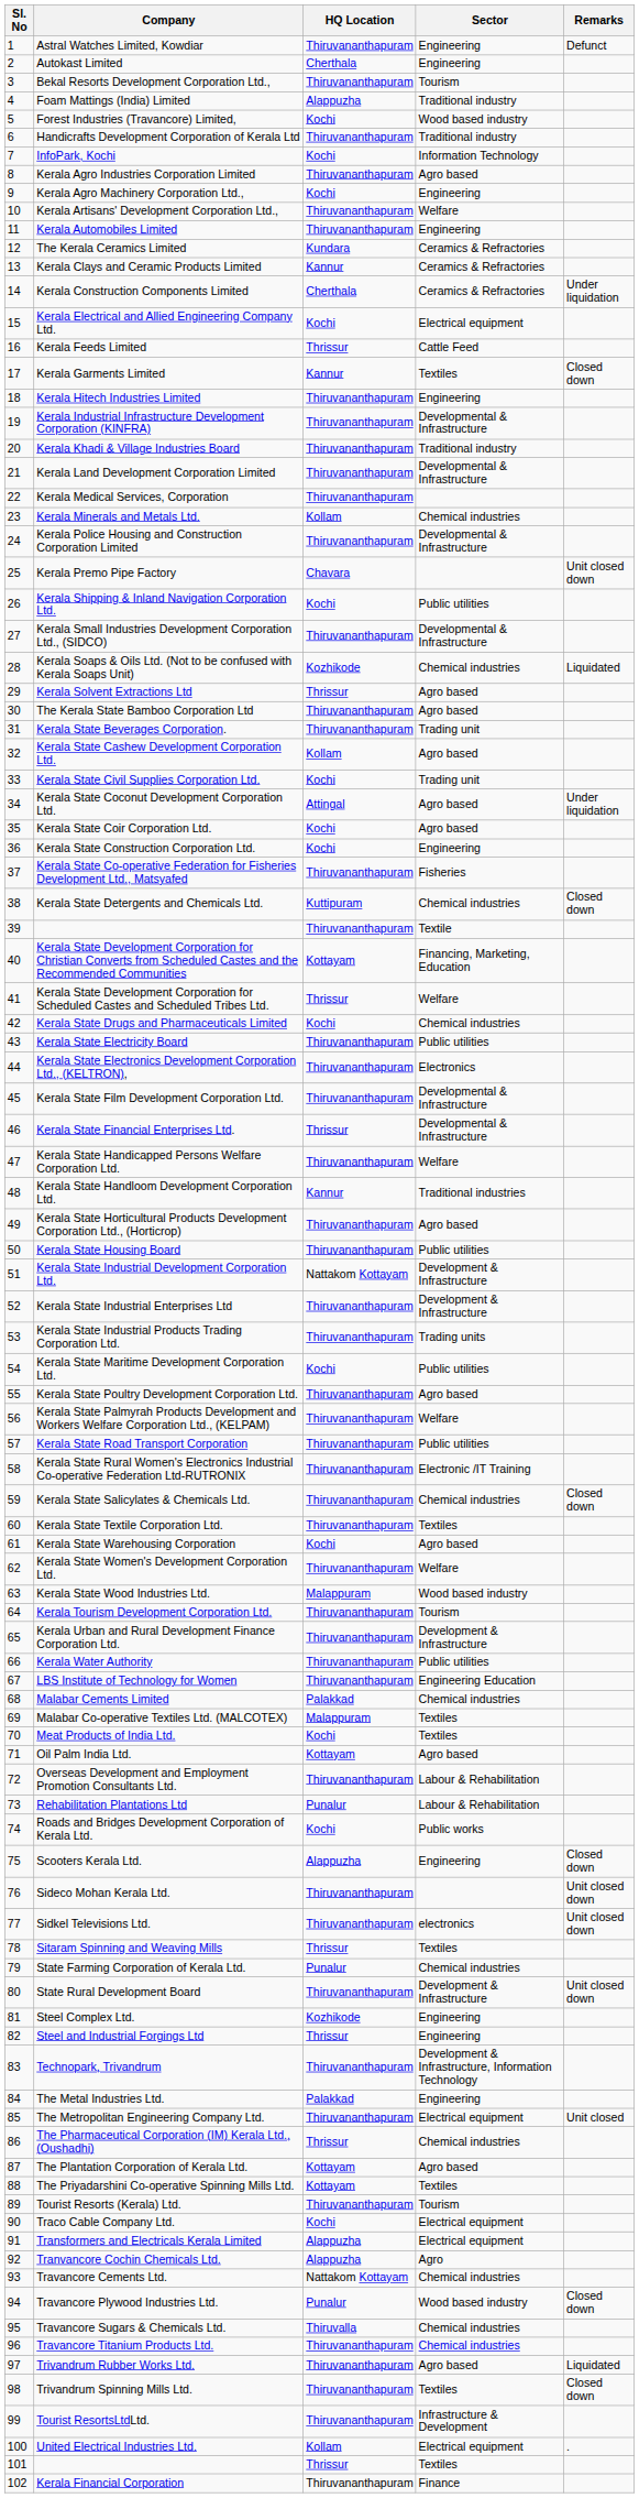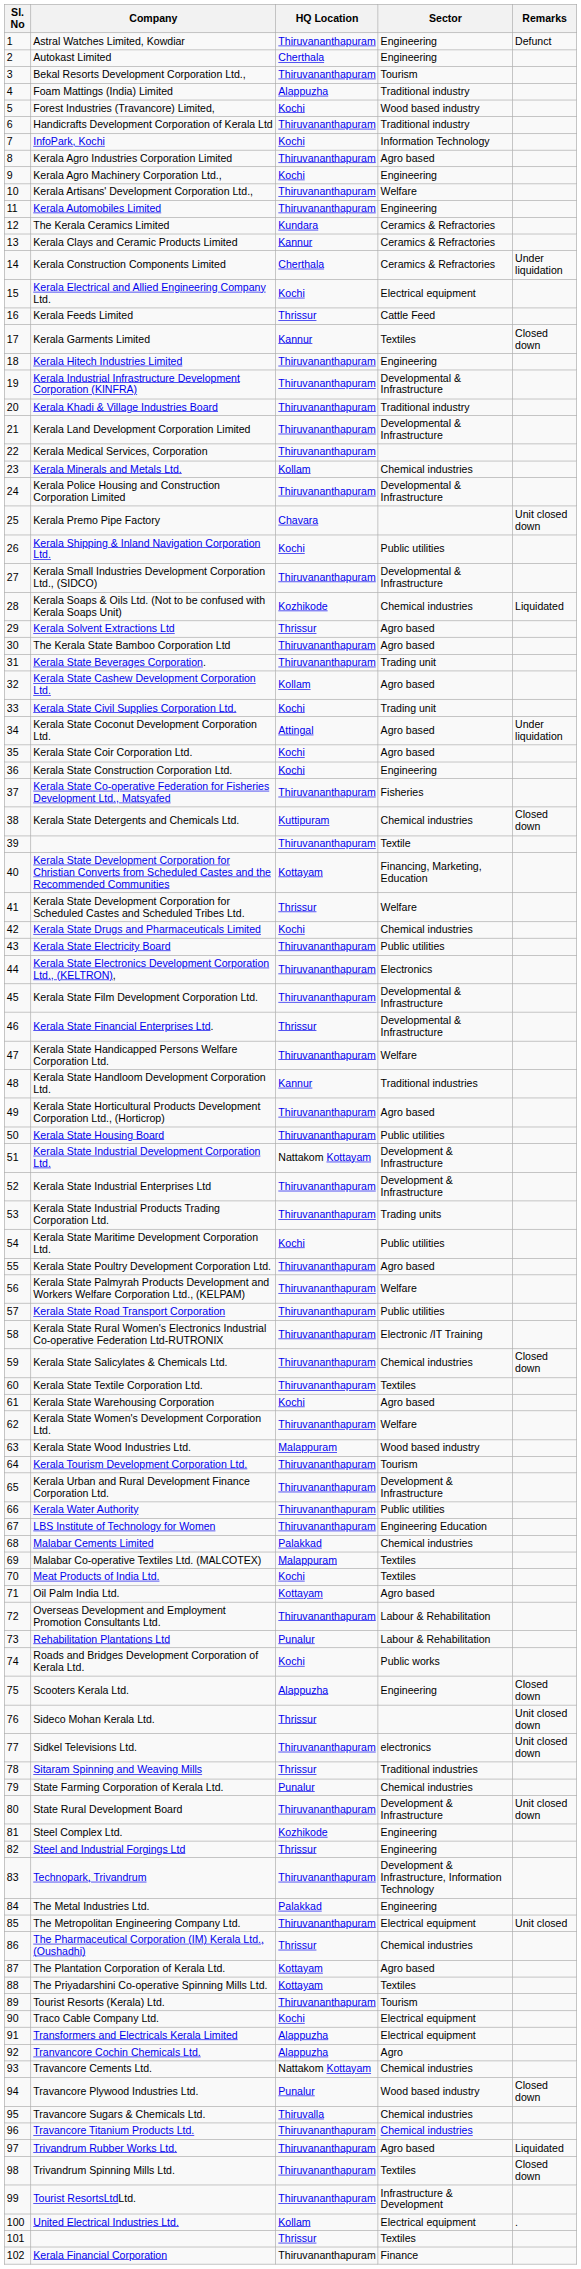 <table class="sortable wikitable">
 <tr>
 <th>Sl. No</th>
 <th>Company</th>
 <th>HQ Location</th>
 <th>Sector</th>
 <th>Remarks</th>
 </tr>
 <tr>
 <td>1</td>
 <td>Astral Watches Limited, Kowdiar</td>
 <td><a href='#'>Thiruvananthapuram</a></td>
 <td>Engineering</td>
 <td>Defunct</td>
 </tr>
 <tr>
 <td>2</td>
 <td>Autokast Limited</td>
 <td><a href='#'>Cherthala</a></td>
 <td>Engineering</td>
 <td></td>
 </tr>
 <tr>
 <td>3</td>
 <td>Bekal Resorts Development Corporation Ltd.,</td>
 <td><a href='#'>Thiruvananthapuram</a></td>
 <td>Tourism</td>
 <td></td>
 </tr>
 <tr>
 <td>4</td>
 <td>Foam Mattings (India) Limited</td>
 <td><a href='#'>Alappuzha</a></td>
 <td>Traditional industry</td>
 <td></td>
 </tr>
 <tr>
 <td>5</td>
 <td>Forest Industries (Travancore) Limited,</td>
 <td><a href='#'>Kochi</a></td>
 <td>Wood based industry</td>
 <td></td>
 </tr>
 <tr>
 <td>6</td>
 <td>Handicrafts Development Corporation of Kerala Ltd</td>
 <td><a href='#'>Thiruvananthapuram</a></td>
 <td>Traditional industry</td>
 <td></td>
 </tr>
 <tr>
 <td>7</td>
 <td><a href='#'>InfoPark, Kochi</a></td>
 <td><a href='#'>Kochi</a></td>
 <td>Information Technology</td>
 <td></td>
 </tr>
 <tr>
 <td>8</td>
 <td>Kerala Agro Industries Corporation Limited</td>
 <td><a href='#'>Thiruvananthapuram</a></td>
 <td>Agro based</td>
 <td></td>
 </tr>
 <tr>
 <td>9</td>
 <td>Kerala Agro Machinery Corporation Ltd.,</td>
 <td><a href='#'>Kochi</a></td>
 <td>Engineering</td>
 <td></td>
 </tr>
 <tr>
 <td>10</td>
 <td>Kerala Artisans' Development Corporation Ltd.,</td>
 <td><a href='#'>Thiruvananthapuram</a></td>
 <td>Welfare</td>
 <td></td>
 </tr>
 <tr>
 <td>11</td>
 <td><a href='#'>Kerala Automobiles Limited</a></td>
 <td><a href='#'>Thiruvananthapuram</a></td>
 <td>Engineering</td>
 <td></td>
 </tr>
 <tr>
 <td>12</td>
 <td>The Kerala Ceramics Limited</td>
 <td><a href='#'>Kundara</a></td>
 <td>Ceramics & Refractories</td>
 <td></td>
 </tr>
 <tr>
 <td>13</td>
 <td>Kerala Clays and Ceramic Products Limited</td>
 <td><a href='#'>Kannur</a></td>
 <td>Ceramics & Refractories</td>
 <td></td>
 </tr>
 <tr>
 <td>14</td>
 <td>Kerala Construction Components Limited</td>
 <td><a href='#'>Cherthala</a></td>
 <td>Ceramics & Refractories</td>
 <td>Under liquidation</td>
 </tr>
 <tr>
 <td>15</td>
 <td><a href='#'>Kerala Electrical and Allied Engineering Company</a> Ltd.</td>
 <td><a href='#'>Kochi</a></td>
 <td>Electrical equipment</td>
 <td></td>
 </tr>
 <tr>
 <td>16</td>
 <td>Kerala Feeds Limited</td>
 <td><a href='#'>Thrissur</a></td>
 <td>Cattle Feed</td>
 <td></td>
 </tr>
 <tr>
 <td>17</td>
 <td>Kerala Garments Limited</td>
 <td><a href='#'>Kannur</a></td>
 <td>Textiles</td>
 <td>Closed down</td>
 </tr>
 <tr>
 <td>18</td>
 <td><a href='#'>Kerala Hitech Industries Limited</a></td>
 <td><a href='#'>Thiruvananthapuram</a></td>
 <td>Engineering</td>
 <td></td>
 </tr>
 <tr>
 <td>19</td>
 <td><a href='#'>Kerala Industrial Infrastructure Development Corporation (KINFRA)</a></td>
 <td><a href='#'>Thiruvananthapuram</a></td>
 <td>Developmental & Infrastructure</td>
 <td></td>
 </tr>
 <tr>
 <td>20</td>
 <td><a href='#'>Kerala Khadi & Village Industries Board</a></td>
 <td><a href='#'>Thiruvananthapuram</a></td>
 <td>Traditional industry</td>
 <td></td>
 </tr>
 <tr>
 <td>21</td>
 <td>Kerala Land Development Corporation Limited</td>
 <td><a href='#'>Thiruvananthapuram</a></td>
 <td>Developmental & Infrastructure</td>
 <td></td>
 </tr>
 <tr>
 <td>22</td>
 <td>Kerala Medical Services, Corporation</td>
 <td><a href='#'>Thiruvananthapuram</a></td>
 <td></td>
 <td></td>
 </tr>
 <tr>
 <td>23</td>
 <td><a href='#'>Kerala Minerals and Metals Ltd.</a></td>
 <td><a href='#'>Kollam</a></td>
 <td>Chemical industries</td>
 <td></td>
 </tr>
 <tr>
 <td>24</td>
 <td>Kerala Police Housing and Construction Corporation Limited</td>
 <td><a href='#'>Thiruvananthapuram</a></td>
 <td>Developmental & Infrastructure</td>
 <td></td>
 </tr>
 <tr>
 <td>25</td>
 <td>Kerala Premo Pipe Factory</td>
 <td><a href='#'>Chavara</a></td>
 <td></td>
 <td>Unit closed down</td>
 </tr>
 <tr>
 <td>26</td>
 <td><a href='#'>Kerala Shipping & Inland Navigation Corporation Ltd.</a></td>
 <td><a href='#'>Kochi</a></td>
 <td>Public utilities</td>
 <td></td>
 </tr>
 <tr>
 <td>27</td>
 <td>Kerala Small Industries Development Corporation Ltd., (SIDCO)</td>
 <td><a href='#'>Thiruvananthapuram</a></td>
 <td>Developmental & Infrastructure</td>
 <td></td>
 </tr>
 <tr>
 <td>28</td>
 <td>Kerala Soaps & Oils Ltd. (Not to be confused with Kerala Soaps Unit)</td>
 <td><a href='#'>Kozhikode</a></td>
 <td>Chemical industries</td>
 <td>Liquidated</td>
 </tr>
 <tr>
 <td>29</td>
 <td><a href='#'>Kerala Solvent Extractions Ltd</a></td>
 <td><a href='#'>Thrissur</a></td>
 <td>Agro based</td>
 <td></td>
 </tr>
 <tr>
 <td>30</td>
 <td>The Kerala State Bamboo Corporation Ltd</td>
 <td><a href='#'>Thiruvananthapuram</a></td>
 <td>Agro based</td>
 <td></td>
 </tr>
 <tr>
 <td>31</td>
 <td><a href='#'>Kerala State Beverages Corporation</a>.</td>
 <td><a href='#'>Thiruvananthapuram</a></td>
 <td>Trading unit</td>
 <td></td>
 </tr>
 <tr>
 <td>32</td>
 <td><a href='#'>Kerala State Cashew Development Corporation Ltd.</a></td>
 <td><a href='#'>Kollam</a></td>
 <td>Agro based</td>
 <td></td>
 </tr>
 <tr>
 <td>33</td>
 <td><a href='#'>Kerala State Civil Supplies Corporation Ltd.</a></td>
 <td><a href='#'>Kochi</a></td>
 <td>Trading unit</td>
 <td></td>
 </tr>
 <tr>
 <td>34</td>
 <td>Kerala State Coconut Development Corporation Ltd.</td>
 <td><a href='#'>Attingal</a></td>
 <td>Agro based</td>
 <td>Under liquidation</td>
 </tr>
 <tr>
 <td>35</td>
 <td>Kerala State Coir Corporation Ltd.</td>
 <td><a href='#'>Kochi</a></td>
 <td>Agro based</td>
 <td></td>
 </tr>
 <tr>
 <td>36</td>
 <td>Kerala State Construction Corporation Ltd.</td>
 <td><a href='#'>Kochi</a></td>
 <td>Engineering</td>
 <td></td>
 </tr>
 <tr>
 <td>37</td>
 <td><a href='#'>Kerala State Co-operative Federation for Fisheries Development Ltd., Matsyafed</a></td>
 <td><a href='#'>Thiruvananthapuram</a></td>
 <td>Fisheries</td>
 <td></td>
 </tr>
 <tr>
 <td>38</td>
 <td>Kerala State Detergents and Chemicals Ltd.</td>
 <td><a href='#'>Kuttipuram</a></td>
 <td>Chemical industries</td>
 <td>Closed down</td>
 </tr>
 <tr>
 <td>39</td>
 <td></td>
 <td><a href='#'>Thiruvananthapuram</a></td>
 <td>Textile</td>
 <td></td>
 </tr>
 <tr>
 <td>40</td>
 <td><a href='#'>Kerala State Development Corporation for Christian Converts from Scheduled Castes and the Recommended Communities</a></td>
 <td><a href='#'>Kottayam</a></td>
 <td>Financing, Marketing, Education</td>
 <td></td>
 </tr>
 <tr>
 <td>41</td>
 <td>Kerala State Development Corporation for Scheduled Castes and Scheduled Tribes Ltd.</td>
 <td><a href='#'>Thrissur</a></td>
 <td>Welfare</td>
 <td></td>
 </tr>
 <tr>
 <td>42</td>
 <td><a href='#'>Kerala State Drugs and Pharmaceuticals Limited</a></td>
 <td><a href='#'>Kochi</a></td>
 <td>Chemical industries</td>
 <td></td>
 </tr>
 <tr>
 <td>43</td>
 <td><a href='#'>Kerala State Electricity Board</a></td>
 <td><a href='#'>Thiruvananthapuram</a></td>
 <td>Public utilities</td>
 <td></td>
 </tr>
 <tr>
 <td>44</td>
 <td><a href='#'>Kerala State Electronics Development Corporation Ltd., (KELTRON)</a>,</td>
 <td><a href='#'>Thiruvananthapuram</a></td>
 <td>Electronics</td>
 <td></td>
 </tr>
 <tr>
 <td>45</td>
 <td>Kerala State Film Development Corporation Ltd.</td>
 <td><a href='#'>Thiruvananthapuram</a></td>
 <td>Developmental & Infrastructure</td>
 <td></td>
 </tr>
 <tr>
 <td>46</td>
 <td><a href='#'>Kerala State Financial Enterprises Ltd</a>.</td>
 <td><a href='#'>Thrissur</a></td>
 <td>Developmental & Infrastructure</td>
 <td></td>
 </tr>
 <tr>
 <td>47</td>
 <td>Kerala State Handicapped Persons Welfare Corporation Ltd.</td>
 <td><a href='#'>Thiruvananthapuram</a></td>
 <td>Welfare</td>
 <td></td>
 </tr>
 <tr>
 <td>48</td>
 <td>Kerala State Handloom Development Corporation Ltd.</td>
 <td><a href='#'>Kannur</a></td>
 <td>Traditional industries</td>
 <td></td>
 </tr>
 <tr>
 <td>49</td>
 <td>Kerala State Horticultural Products Development Corporation Ltd., (Horticrop)</td>
 <td><a href='#'>Thiruvananthapuram</a></td>
 <td>Agro based</td>
 <td></td>
 </tr>
 <tr>
 <td>50</td>
 <td><a href='#'>Kerala State Housing Board</a></td>
 <td><a href='#'>Thiruvananthapuram</a></td>
 <td>Public utilities</td>
 <td></td>
 </tr>
 <tr>
 <td>51</td>
 <td><a href='#'>Kerala State Industrial Development Corporation Ltd.</a></td>
 <td>Nattakom <a href='#'>Kottayam</a></td>
 <td>Development & Infrastructure</td>
 <td></td>
 </tr>
 <tr>
 <td>52</td>
 <td>Kerala State Industrial Enterprises Ltd</td>
 <td><a href='#'>Thiruvananthapuram</a></td>
 <td>Development & Infrastructure</td>
 <td></td>
 </tr>
 <tr>
 <td>53</td>
 <td>Kerala State Industrial Products Trading Corporation Ltd.</td>
 <td><a href='#'>Thiruvananthapuram</a></td>
 <td>Trading units</td>
 <td></td>
 </tr>
 <tr>
 <td>54</td>
 <td>Kerala State Maritime Development Corporation Ltd.</td>
 <td><a href='#'>Kochi</a></td>
 <td>Public utilities</td>
 <td></td>
 </tr>
 <tr>
 <td>55</td>
 <td>Kerala State Poultry Development Corporation Ltd.</td>
 <td><a href='#'>Thiruvananthapuram</a></td>
 <td>Agro based</td>
 <td></td>
 </tr>
 <tr>
 <td>56</td>
 <td>Kerala State Palmyrah Products Development and Workers Welfare Corporation Ltd., (KELPAM)</td>
 <td><a href='#'>Thiruvananthapuram</a></td>
 <td>Welfare</td>
 <td></td>
 </tr>
 <tr>
 <td>57</td>
 <td><a href='#'>Kerala State Road Transport Corporation</a></td>
 <td><a href='#'>Thiruvananthapuram</a></td>
 <td>Public utilities</td>
 <td></td>
 </tr>
 <tr>
 <td>58</td>
 <td>Kerala State Rural Women's Electronics Industrial Co-operative Federation Ltd-RUTRONIX</td>
 <td><a href='#'>Thiruvananthapuram</a></td>
 <td>Electronic /IT Training</td>
 <td></td>
 </tr>
 <tr>
 <td>59</td>
 <td>Kerala State Salicylates & Chemicals Ltd.</td>
 <td><a href='#'>Thiruvananthapuram</a></td>
 <td>Chemical industries</td>
 <td>Closed down</td>
 </tr>
 <tr>
 <td>60</td>
 <td>Kerala State Textile Corporation Ltd.</td>
 <td><a href='#'>Thiruvananthapuram</a></td>
 <td>Textiles</td>
 <td></td>
 </tr>
 <tr>
 <td>61</td>
 <td>Kerala State Warehousing Corporation</td>
 <td><a href='#'>Kochi</a></td>
 <td>Agro based</td>
 <td></td>
 </tr>
 <tr>
 <td>62</td>
 <td>Kerala State Women's Development Corporation Ltd.</td>
 <td><a href='#'>Thiruvananthapuram</a></td>
 <td>Welfare</td>
 <td></td>
 </tr>
 <tr>
 <td>63</td>
 <td>Kerala State Wood Industries Ltd.</td>
 <td><a href='#'>Malappuram</a></td>
 <td>Wood based industry</td>
 <td></td>
 </tr>
 <tr>
 <td>64</td>
 <td><a href='#'>Kerala Tourism Development Corporation Ltd.</a></td>
 <td><a href='#'>Thiruvananthapuram</a></td>
 <td>Tourism</td>
 <td></td>
 </tr>
 <tr>
 <td>65</td>
 <td>Kerala Urban and Rural Development Finance Corporation Ltd.</td>
 <td><a href='#'>Thiruvananthapuram</a></td>
 <td>Development & Infrastructure</td>
 <td></td>
 </tr>
 <tr>
 <td>66</td>
 <td><a href='#'>Kerala Water Authority</a></td>
 <td><a href='#'>Thiruvananthapuram</a></td>
 <td>Public utilities</td>
 <td></td>
 </tr>
 <tr>
 <td>67</td>
 <td><a href='#'>LBS Institute of Technology for Women</a></td>
 <td><a href='#'>Thiruvananthapuram</a></td>
 <td>Engineering Education</td>
 <td></td>
 </tr>
 <tr>
 <td>68</td>
 <td><a href='#'>Malabar Cements Limited</a></td>
 <td><a href='#'>Palakkad</a></td>
 <td>Chemical industries</td>
 <td></td>
 </tr>
 <tr>
 <td>69</td>
 <td>Malabar Co-operative Textiles Ltd. (MALCOTEX)</td>
 <td><a href='#'>Malappuram</a></td>
 <td>Textiles</td>
 <td></td>
 </tr>
 <tr>
 <td>70</td>
 <td><a href='#'>Meat Products of India Ltd.</a></td>
 <td><a href='#'>Kochi</a></td>
 <td>Textiles</td>
 <td></td>
 </tr>
 <tr>
 <td>71</td>
 <td>Oil Palm India Ltd.</td>
 <td><a href='#'>Kottayam</a></td>
 <td>Agro based</td>
 <td></td>
 </tr>
 <tr>
 <td>72</td>
 <td>Overseas Development and Employment Promotion Consultants Ltd.</td>
 <td><a href='#'>Thiruvananthapuram</a></td>
 <td>Labour & Rehabilitation</td>
 <td></td>
 </tr>
 <tr>
 <td>73</td>
 <td><a href='#'>Rehabilitation Plantations Ltd</a></td>
 <td><a href='#'>Punalur</a></td>
 <td>Labour & Rehabilitation</td>
 <td></td>
 </tr>
 <tr>
 <td>74</td>
 <td>Roads and Bridges Development Corporation of Kerala Ltd.</td>
 <td><a href='#'>Kochi</a></td>
 <td>Public works</td>
 <td></td>
 </tr>
 <tr>
 <td>75</td>
 <td>Scooters Kerala Ltd.</td>
 <td><a href='#'>Alappuzha</a></td>
 <td>Engineering</td>
 <td>Closed down</td>
 </tr>
 <tr>
 <td>76</td>
 <td>Sideco Mohan Kerala Ltd.</td>
-<td><a href='#'>Thiruvananthapuram</a></td>
+<td><a href='#'>Thrissur</a></td>
 <td></td>
 <td>Unit closed down</td>
 </tr>
 <tr>
 <td>77</td>
 <td>Sidkel Televisions Ltd.</td>
 <td><a href='#'>Thiruvananthapuram</a></td>
 <td>electronics</td>
 <td>Unit closed down</td>
 </tr>
 <tr>
 <td>78</td>
 <td><a href='#'>Sitaram Spinning and Weaving Mills</a></td>
 <td><a href='#'>Thrissur</a></td>
-<td>Textiles</td>
+<td>Traditional industries</td>
 <td></td>
 </tr>
 <tr>
 <td>79</td>
 <td>State Farming Corporation of Kerala Ltd.</td>
 <td><a href='#'>Punalur</a></td>
 <td>Chemical industries</td>
 <td></td>
 </tr>
 <tr>
 <td>80</td>
 <td>State Rural Development Board</td>
 <td><a href='#'>Thiruvananthapuram</a></td>
 <td>Development & Infrastructure</td>
 <td>Unit closed down</td>
 </tr>
 <tr>
 <td>81</td>
 <td>Steel Complex Ltd.</td>
 <td><a href='#'>Kozhikode</a></td>
 <td>Engineering</td>
 <td></td>
 </tr>
 <tr>
 <td>82</td>
 <td><a href='#'>Steel and Industrial Forgings Ltd</a></td>
 <td><a href='#'>Thrissur</a></td>
 <td>Engineering</td>
 <td></td>
 </tr>
 <tr>
 <td>83</td>
 <td><a href='#'>Technopark, Trivandrum</a></td>
 <td><a href='#'>Thiruvananthapuram</a></td>
 <td>Development & Infrastructure, Information Technology</td>
 <td></td>
 </tr>
 <tr>
 <td>84</td>
 <td>The Metal Industries Ltd.</td>
 <td><a href='#'>Palakkad</a></td>
 <td>Engineering</td>
 <td></td>
 </tr>
 <tr>
 <td>85</td>
 <td>The Metropolitan Engineering Company Ltd.</td>
 <td><a href='#'>Thiruvananthapuram</a></td>
 <td>Electrical equipment</td>
 <td>Unit closed</td>
 </tr>
 <tr>
 <td>86</td>
 <td><a href='#'>The Pharmaceutical Corporation (IM) Kerala Ltd., (Oushadhi)</a></td>
 <td><a href='#'>Thrissur</a></td>
 <td>Chemical industries</td>
 <td></td>
 </tr>
 <tr>
 <td>87</td>
 <td>The Plantation Corporation of Kerala Ltd.</td>
 <td><a href='#'>Kottayam</a></td>
 <td>Agro based</td>
 <td></td>
 </tr>
 <tr>
 <td>88</td>
 <td>The Priyadarshini Co-operative Spinning Mills Ltd.</td>
 <td><a href='#'>Kottayam</a></td>
 <td>Textiles</td>
 <td></td>
 </tr>
 <tr>
 <td>89</td>
 <td>Tourist Resorts (Kerala) Ltd.</td>
 <td><a href='#'>Thiruvananthapuram</a></td>
 <td>Tourism</td>
 <td></td>
 </tr>
 <tr>
 <td>90</td>
 <td>Traco Cable Company Ltd.</td>
 <td><a href='#'>Kochi</a></td>
 <td>Electrical equipment</td>
 <td></td>
 </tr>
 <tr>
 <td>91</td>
 <td><a href='#'>Transformers and Electricals Kerala Limited</a></td>
 <td><a href='#'>Alappuzha</a></td>
 <td>Electrical equipment</td>
 <td></td>
 </tr>
 <tr>
 <td>92</td>
 <td><a href='#'>Tranvancore Cochin Chemicals Ltd.</a></td>
 <td><a href='#'>Alappuzha</a></td>
 <td>Agro</td>
 <td></td>
 </tr>
 <tr>
 <td>93</td>
 <td>Travancore Cements Ltd.</td>
 <td>Nattakom <a href='#'>Kottayam</a></td>
 <td>Chemical industries</td>
 <td></td>
 </tr>
 <tr>
 <td>94</td>
 <td>Travancore Plywood Industries Ltd.</td>
 <td><a href='#'>Punalur</a></td>
 <td>Wood based industry</td>
 <td>Closed down</td>
 </tr>
 <tr>
 <td>95</td>
 <td>Travancore Sugars & Chemicals Ltd.</td>
 <td><a href='#'>Thiruvalla</a></td>
 <td>Chemical industries</td>
 <td></td>
 </tr>
 <tr>
 <td>96</td>
 <td><a href='#'>Travancore Titanium Products Ltd.</a></td>
 <td><a href='#'>Thiruvananthapuram</a></td>
 <td><a href='#'>Chemical industries</a></td>
 <td></td>
 </tr>
 <tr>
 <td>97</td>
 <td><a href='#'>Trivandrum Rubber Works Ltd.</a></td>
 <td><a href='#'>Thiruvananthapuram</a></td>
 <td>Agro based</td>
 <td>Liquidated</td>
 </tr>
 <tr>
 <td>98</td>
 <td>Trivandrum Spinning Mills Ltd.</td>
 <td><a href='#'>Thiruvananthapuram</a></td>
 <td>Textiles</td>
 <td>Closed down</td>
 </tr>
 <tr>
 <td>99</td>
 <td><a href='#'>Tourist ResortsLtd</a>Ltd.</td>
 <td><a href='#'>Thiruvananthapuram</a></td>
 <td>Infrastructure & Development</td>
 <td></td>
 </tr>
 <tr>
 <td>100</td>
 <td><a href='#'>United Electrical Industries Ltd.</a></td>
 <td><a href='#'>Kollam</a></td>
 <td>Electrical equipment</td>
 <td>.</td>
 </tr>
 <tr>
 <td>101</td>
 <td></td>
 <td><a href='#'>Thrissur</a></td>
 <td>Textiles</td>
 <td></td>
 </tr>
 <tr>
 <td>102</td>
 <td><a href='#'>Kerala Financial Corporation</a></td>
 <td>Thiruvananthapuram</td>
 <td>Finance</td>
 </tr>
 </table>
